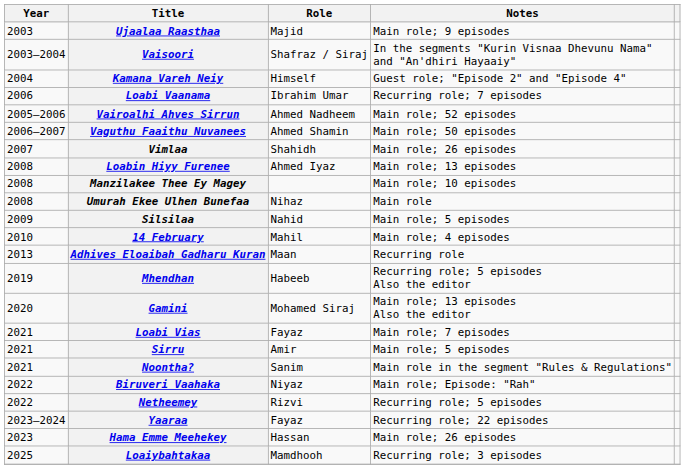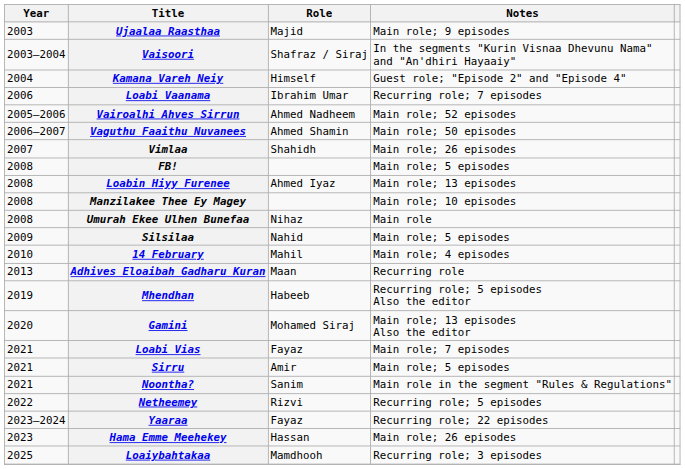 <table class="wikitable sortable plainrowheaders">
 <tr style="background:#ccc; text-align:center;">
 <th scope="col">Year</th>
 <th scope="col">Title</th>
 <th scope="col">Role</th>
 <th scope="col">Notes</th>
 <th scope="col" class="unsortable"></th>
 </tr>
 <tr>
 <td>2003</td>
 <th scope="row"><em><a href='#'>Ujaalaa Raasthaa</a></em></th>
 <td>Majid</td>
 <td>Main role; 9 episodes</td>
 <td style="text-align: center;"></td>
 </tr>
 <tr>
 <td>2003–2004</td>
 <th scope="row"><em><a href='#'>Vaisoori</a></em></th>
 <td>Shafraz / Siraj</td>
 <td>In the segments "Kurin Visnaa Dhevunu Nama"<br>and "An'dhiri Hayaaiy"</td>
 <td style="text-align: center;"></td>
 </tr>
 <tr>
 <td>2004</td>
 <th scope="row"><em><a href='#'>Kamana Vareh Neiy</a></em></th>
 <td>Himself</td>
 <td>Guest role; "Episode 2" and "Episode 4"</td>
 <td style="text-align: center;"></td>
 </tr>
 <tr>
 <td>2006</td>
 <th scope="row"><em><a href='#'>Loabi Vaanama</a></em></th>
 <td>Ibrahim Umar</td>
 <td>Recurring role; 7 episodes</td>
 <td style="text-align: center;"></td>
 </tr>
 <tr>
 <td>2005–2006</td>
 <th scope="row"><em><a href='#'>Vairoalhi Ahves Sirrun</a></em></th>
 <td>Ahmed Nadheem</td>
 <td>Main role; 52 episodes</td>
 <td style="text-align: center;"></td>
 </tr>
 <tr>
 <td>2006–2007</td>
 <th scope="row"><em><a href='#'>Vaguthu Faaithu Nuvanees</a></em></th>
 <td>Ahmed Shamin</td>
 <td>Main role; 50 episodes</td>
 <td style="text-align: center;"></td>
 </tr>
 <tr>
 <td>2007</td>
 <th scope="row"><em>Vimlaa</em></th>
 <td>Shahidh</td>
 <td>Main role; 26 episodes</td>
+<td></td>
+</tr>
+<tr>
+<td>2008</td>
+<th scope="row"><em>FB!</em></th>
+<td></td>
+<td>Main role; 5 episodes</td>
 <td></td>
 </tr>
 <tr>
 <td>2008</td>
 <th scope="row"><em><a href='#'>Loabin Hiyy Furenee</a></em></th>
 <td>Ahmed Iyaz</td>
 <td>Main role; 13 episodes</td>
 <td style="text-align: center;"></td>
 </tr>
 <tr>
 <td>2008</td>
 <th scope="row"><em>Manzilakee Thee Ey Magey</em></th>
 <td></td>
 <td>Main role; 10 episodes</td>
 <td></td>
 </tr>
 <tr>
 <td>2008</td>
 <th scope="row"><em>Umurah Ekee Ulhen Bunefaa</em></th>
 <td>Nihaz</td>
 <td>Main role</td>
 <td></td>
 </tr>
 <tr>
 <td>2009</td>
 <th scope="row"><em>Silsilaa</em></th>
 <td>Nahid</td>
 <td>Main role; 5 episodes</td>
 <td></td>
 </tr>
 <tr>
 <td>2010</td>
 <th scope="row"><em><a href='#'>14 February</a></em></th>
 <td>Mahil</td>
 <td>Main role; 4 episodes</td>
 <td style="text-align: center;"></td>
 </tr>
 <tr>
 <td>2013</td>
 <th scope="row"><em><a href='#'>Adhives Eloaibah Gadharu Kuran</a></em></th>
 <td>Maan</td>
 <td>Recurring role</td>
 <td style="text-align: center;"></td>
 </tr>
 <tr>
 <td>2019</td>
 <th scope="row"><em><a href='#'>Mhendhan</a></em></th>
 <td>Habeeb</td>
 <td>Recurring role; 5 episodes<br>Also the editor</td>
 <td style="text-align: center;"></td>
 </tr>
 <tr>
 <td>2020</td>
 <th scope="row"><em><a href='#'>Gamini</a></em></th>
 <td>Mohamed Siraj</td>
 <td>Main role; 13 episodes<br>Also the editor</td>
 <td style="text-align: center;"></td>
 </tr>
 <tr>
 <td>2021</td>
 <th scope="row"><em><a href='#'>Loabi Vias</a></em></th>
 <td>Fayaz</td>
 <td>Main role; 7 episodes</td>
 <td style="text-align: center;"></td>
 </tr>
 <tr>
 <td>2021</td>
 <th scope="row"><em><a href='#'>Sirru</a></em></th>
 <td>Amir</td>
 <td>Main role; 5 episodes</td>
 <td style="text-align: center;"></td>
 </tr>
 <tr>
 <td>2021</td>
 <th scope="row"><em><a href='#'>Noontha?</a></em></th>
 <td>Sanim</td>
 <td>Main role in the segment "Rules & Regulations"</td>
 <td style="text-align: center;"></td>
 </tr>
 <tr>
 <td>2022</td>
-<th scope="row"><em><a href='#'>Biruveri Vaahaka</a></em></th>
-<td>Niyaz</td>
-<td>Main role; Episode: "Rah"</td>
-<td style="text-align: center;"></td>
-</tr>
-<tr>
-<td>2022</td>
 <th scope="row"><em><a href='#'>Netheemey</a></em></th>
 <td>Rizvi</td>
 <td>Recurring role; 5 episodes</td>
 <td style="text-align: center;"></td>
 </tr>
 <tr>
 <td>2023–2024</td>
 <th scope="row"><em><a href='#'>Yaaraa</a></em></th>
 <td>Fayaz</td>
 <td>Recurring role; 22 episodes</td>
 <td style="text-align: center;"></td>
 </tr>
 <tr>
 <td>2023</td>
 <th scope="row"><em><a href='#'>Hama Emme Meehekey</a></em></th>
 <td>Hassan</td>
 <td>Main role; 26 episodes</td>
 <td style="text-align:center;"></td>
 </tr>
 <tr>
 <td>2025</td>
 <th scope="row"><em><a href='#'>Loaiybahtakaa</a></em></th>
 <td>Mamdhooh</td>
 <td>Recurring role; 3 episodes</td>
 <td style="text-align: center;"></td>
 </tr>
 <tr>
 </tr>
 </table>
